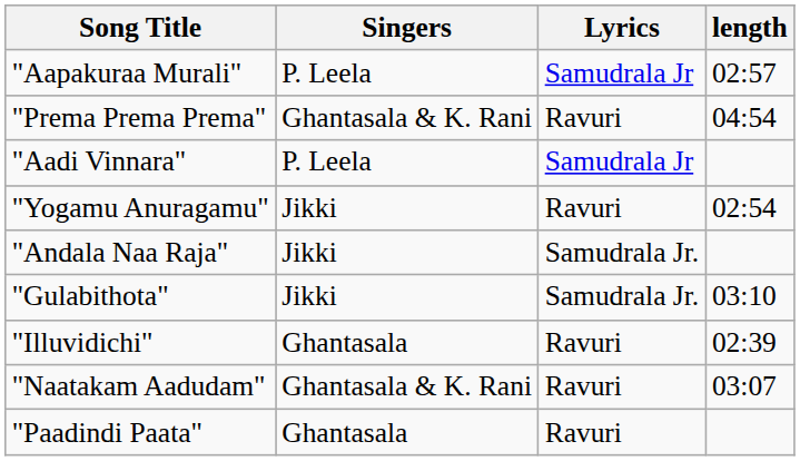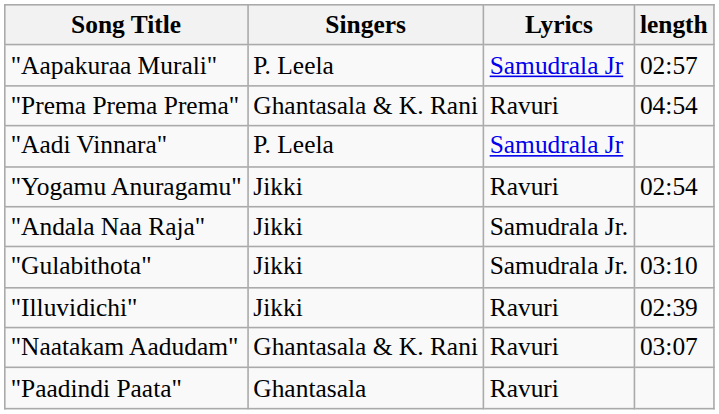 <table class="wikitable">
 <tr>
 <th>Song Title</th>
 <th>Singers</th>
 <th>Lyrics</th>
 <th>length</th>
 </tr>
 <tr>
 <td>"Aapakuraa Murali"</td>
 <td>P. Leela</td>
 <td><a href='#'>Samudrala Jr</a></td>
 <td>02:57</td>
 </tr>
 <tr>
 <td>"Prema Prema Prema"</td>
 <td>Ghantasala & K. Rani</td>
 <td>Ravuri</td>
 <td>04:54</td>
 </tr>
 <tr>
 <td>"Aadi Vinnara"</td>
 <td>P. Leela</td>
 <td><a href='#'>Samudrala Jr</a></td>
 <td></td>
 </tr>
 <tr>
 <td>"Yogamu Anuragamu"</td>
 <td>Jikki</td>
 <td>Ravuri</td>
 <td>02:54</td>
 </tr>
 <tr>
 <td>"Andala Naa Raja"</td>
 <td>Jikki</td>
 <td>Samudrala Jr.</td>
 <td></td>
 </tr>
 <tr>
 <td>"Gulabithota"</td>
 <td>Jikki</td>
 <td>Samudrala Jr.</td>
 <td>03:10</td>
 </tr>
 <tr>
 <td>"Illuvidichi"</td>
-<td>Ghantasala</td>
+<td>Jikki</td>
 <td>Ravuri</td>
 <td>02:39</td>
 </tr>
 <tr>
 <td>"Naatakam Aadudam"</td>
 <td>Ghantasala & K. Rani</td>
 <td>Ravuri</td>
 <td>03:07</td>
 </tr>
 <tr>
 <td>"Paadindi Paata"</td>
 <td>Ghantasala</td>
 <td>Ravuri</td>
 <td></td>
 </tr>
 </table>
